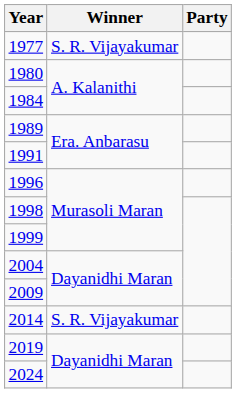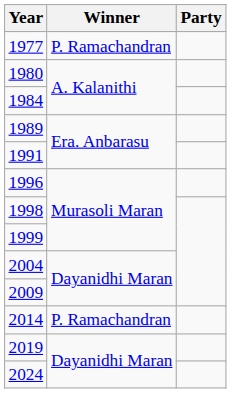 <table class="wikitable">
 <tr>
 <th>Year</th>
 <th>Winner</th>
 <th colspan=2>Party</th>
 </tr>
 <tr --->
 <td><a href='#'>1977</a></td>
-<td><a href='#'>S. R. Vijayakumar</a></td>
+<td><a href='#'>P. Ramachandran</a></td>
 <td></td>
 </tr>
 <tr --->
 <td><a href='#'>1980</a></td>
 <td rowspan="2"><a href='#'>A. Kalanithi</a></td>
 <td></td>
 </tr>
 <tr --->
 <td><a href='#'>1984</a></td>
 </tr>
 <tr --->
 <td><a href='#'>1989</a></td>
 <td rowspan="2"><a href='#'>Era. Anbarasu</a></td>
 <td></td>
 </tr>
 <tr --->
 <td><a href='#'>1991</a></td>
 </tr>
 <tr --->
 <td><a href='#'>1996</a></td>
 <td rowspan="3"><a href='#'>Murasoli Maran</a></td>
 <td></td>
 </tr>
 <tr --->
 <td><a href='#'>1998</a></td>
 </tr>
 <tr --->
 <td><a href='#'>1999</a></td>
 </tr>
 <tr --->
 <td><a href='#'>2004</a></td>
 <td rowspan="2"><a href='#'>Dayanidhi Maran</a></td>
 </tr>
 <tr --->
 <td><a href='#'>2009</a></td>
 </tr>
 <tr --->
 <td><a href='#'>2014</a></td>
-<td><a href='#'>S. R. Vijayakumar</a></td>
+<td><a href='#'>P. Ramachandran</a></td>
 <td></td>
 </tr>
 <tr --->
 <td><a href='#'>2019</a></td>
 <td rowspan=2><a href='#'>Dayanidhi Maran</a></td>
 <td></td>
 </tr>
 <tr --->
 <td><a href='#'>2024</a></td>
 </tr>
 </table>
